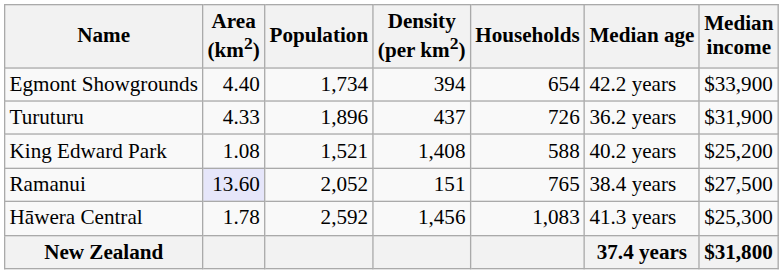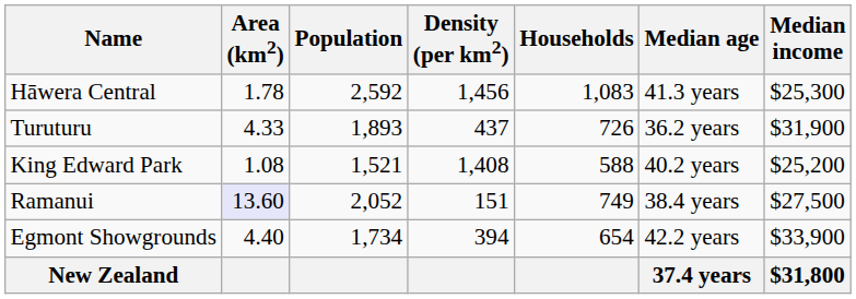 <table class="wikitable">
 <tr>
 <th>Name</th>
 <th>Area<br>(km<sup>2</sup>)</th>
 <th>Population</th>
 <th>Density<br>(per km<sup>2</sup>)</th>
 <th>Households</th>
 <th>Median age</th>
 <th>Median<br>income</th>
 </tr>
 <tr>
-<td>Egmont Showgrounds</td>
-<td style="text-align:right;">4.40</td>
-<td style="text-align:right;">1,734</td>
-<td style="text-align:right;">394</td>
-<td style="text-align:right;">654</td>
-<td>42.2 years</td>
-<td>$33,900</td>
+<td>Hāwera Central</td>
+<td style="text-align:right;">1.78</td>
+<td style="text-align:right;">2,592</td>
+<td style="text-align:right;">1,456</td>
+<td style="text-align:right;">1,083</td>
+<td>41.3 years</td>
+<td>$25,300</td>
 </tr>
 <tr>
 <td>Turuturu</td>
 <td style="text-align:right;">4.33</td>
-<td style="text-align:right;">1,896</td>
+<td style="text-align:right;">1,893</td>
 <td style="text-align:right;">437</td>
 <td style="text-align:right;">726</td>
 <td>36.2 years</td>
 <td>$31,900</td>
 </tr>
 <tr>
 <td>King Edward Park</td>
 <td style="text-align:right;">1.08</td>
 <td style="text-align:right;">1,521</td>
 <td style="text-align:right;">1,408</td>
 <td style="text-align:right;">588</td>
 <td>40.2 years</td>
 <td>$25,200</td>
 </tr>
 <tr>
 <td>Ramanui</td>
 <td style="background: lavender; text-align:right;">13.60</td>
 <td style="text-align:right;">2,052</td>
 <td style="text-align:right;">151</td>
-<td style="text-align:right;">765</td>
+<td style="text-align:right;">749</td>
 <td>38.4 years</td>
 <td>$27,500</td>
 </tr>
 <tr>
-<td>Hāwera Central</td>
-<td style="text-align:right;">1.78</td>
-<td style="text-align:right;">2,592</td>
-<td style="text-align:right;">1,456</td>
-<td style="text-align:right;">1,083</td>
-<td>41.3 years</td>
-<td>$25,300</td>
+<td>Egmont Showgrounds</td>
+<td style="text-align:right;">4.40</td>
+<td style="text-align:right;">1,734</td>
+<td style="text-align:right;">394</td>
+<td style="text-align:right;">654</td>
+<td>42.2 years</td>
+<td>$33,900</td>
 </tr>
 <tr>
 <th>New Zealand</th>
 <th></th>
 <th></th>
 <th></th>
 <th></th>
 <th>37.4 years</th>
 <th style="text-align:left;">$31,800</th>
 </tr>
 </table>
